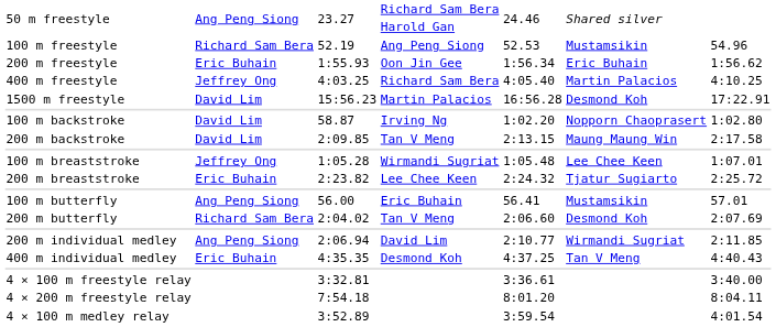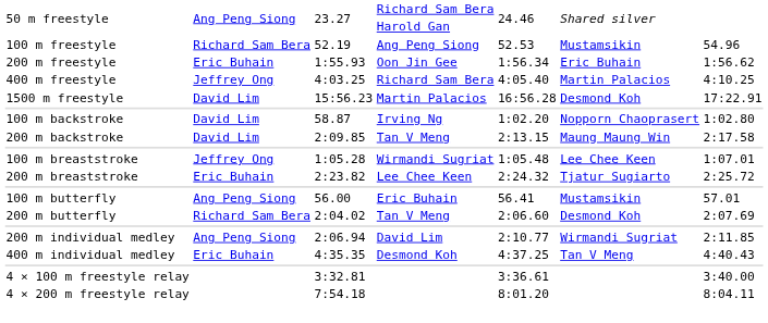 <table>
 <tr>
 <td rowspan=2>50 m freestyle</td>
 <td rowspan=2> <a href='#'>Ang Peng Siong</a></td>
 <td rowspan=2>23.27</td>
 <td> <a href='#'>Richard Sam Bera</a></td>
 <td rowspan=2>24.46</td>
 <td rowspan=2><em>Shared silver</em></td>
 <td rowspan=2></td>
 </tr>
 <tr>
 <td> <a href='#'>Harold Gan</a></td>
 </tr>
 <tr>
 <td>100 m freestyle</td>
 <td> <a href='#'>Richard Sam Bera</a></td>
 <td>52.19</td>
 <td> <a href='#'>Ang Peng Siong</a></td>
 <td>52.53</td>
 <td> <a href='#'>Mustamsikin</a></td>
 <td>54.96</td>
 </tr>
 <tr>
 <td>200 m freestyle</td>
 <td> <a href='#'>Eric Buhain</a></td>
 <td>1:55.93</td>
 <td> <a href='#'>Oon Jin Gee</a></td>
 <td>1:56.34</td>
 <td> <a href='#'>Eric Buhain</a></td>
 <td>1:56.62</td>
 </tr>
 <tr>
 <td>400 m freestyle</td>
 <td> <a href='#'>Jeffrey Ong</a></td>
 <td>4:03.25</td>
 <td> <a href='#'>Richard Sam Bera</a></td>
 <td>4:05.40</td>
 <td> <a href='#'>Martin Palacios</a></td>
 <td>4:10.25</td>
 </tr>
 <tr>
 <td>1500 m freestyle</td>
 <td> <a href='#'>David Lim</a></td>
 <td>15:56.23</td>
 <td> <a href='#'>Martin Palacios</a></td>
 <td>16:56.28</td>
 <td> <a href='#'>Desmond Koh</a></td>
 <td>17:22.91</td>
 </tr>
 <tr bgcolor=#DDDDDD>
 <td colspan=7></td>
 </tr>
 <tr>
 <td>100 m backstroke</td>
 <td> <a href='#'>David Lim</a></td>
 <td>58.87</td>
 <td> <a href='#'>Irving Ng</a></td>
 <td>1:02.20</td>
 <td> <a href='#'>Nopporn Chaoprasert</a></td>
 <td>1:02.80</td>
 </tr>
 <tr>
 <td>200 m backstroke</td>
 <td> <a href='#'>David Lim</a></td>
 <td>2:09.85</td>
 <td> <a href='#'>Tan V Meng</a></td>
 <td>2:13.15</td>
 <td> <a href='#'>Maung Maung Win</a></td>
 <td>2:17.58</td>
 </tr>
 <tr bgcolor=#DDDDDD>
 <td colspan=7></td>
 </tr>
 <tr>
 <td>100 m breaststroke</td>
 <td> <a href='#'>Jeffrey Ong</a></td>
 <td>1:05.28</td>
 <td> <a href='#'>Wirmandi Sugriat</a></td>
 <td>1:05.48</td>
 <td> <a href='#'>Lee Chee Keen</a></td>
 <td>1:07.01</td>
 </tr>
 <tr>
 <td>200 m breaststroke</td>
 <td> <a href='#'>Eric Buhain</a></td>
 <td>2:23.82</td>
 <td> <a href='#'>Lee Chee Keen</a></td>
 <td>2:24.32</td>
 <td> <a href='#'>Tjatur Sugiarto</a></td>
 <td>2:25.72</td>
 </tr>
 <tr bgcolor=#DDDDDD>
 <td colspan=7></td>
 </tr>
 <tr>
 <td>100 m butterfly</td>
 <td> <a href='#'>Ang Peng Siong</a></td>
 <td>56.00</td>
 <td> <a href='#'>Eric Buhain</a></td>
 <td>56.41</td>
 <td> <a href='#'>Mustamsikin</a></td>
 <td>57.01</td>
 </tr>
 <tr>
 <td>200 m butterfly</td>
 <td> <a href='#'>Richard Sam Bera</a></td>
 <td>2:04.02</td>
 <td> <a href='#'>Tan V Meng</a></td>
 <td>2:06.60</td>
 <td> <a href='#'>Desmond Koh</a></td>
 <td>2:07.69</td>
 </tr>
 <tr bgcolor=#DDDDDD>
 <td colspan=7></td>
 </tr>
 <tr>
 <td>200 m individual medley</td>
 <td> <a href='#'>Ang Peng Siong</a></td>
 <td>2:06.94</td>
 <td> <a href='#'>David Lim</a></td>
 <td>2:10.77</td>
 <td> <a href='#'>Wirmandi Sugriat</a></td>
 <td>2:11.85</td>
 </tr>
 <tr 1>
 <td>400 m individual medley</td>
 <td> <a href='#'>Eric Buhain</a></td>
 <td>4:35.35</td>
 <td> <a href='#'>Desmond Koh</a></td>
 <td>4:37.25</td>
 <td> <a href='#'>Tan V Meng</a></td>
 <td>4:40.43</td>
 </tr>
 <tr bgcolor=#DDDDDD>
 <td colspan=7></td>
 </tr>
 <tr>
 <td>4 × 100 m freestyle relay</td>
 <td></td>
 <td>3:32.81</td>
 <td></td>
 <td>3:36.61</td>
 <td></td>
 <td>3:40.00</td>
 </tr>
 <tr>
 <td>4 × 200 m freestyle relay</td>
 <td></td>
 <td>7:54.18</td>
 <td></td>
 <td>8:01.20</td>
 <td></td>
 <td>8:04.11</td>
 </tr>
-<tr>
-<td>4 × 100 m medley relay</td>
-<td></td>
-<td>3:52.89</td>
-<td></td>
-<td>3:59.54</td>
-<td></td>
-<td>4:01.54</td>
-</tr>
 </table>
